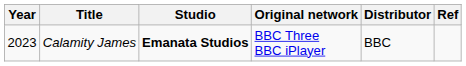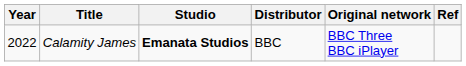 <table class="wikitable">
 <tr>
 <th>Year</th>
 <th>Title</th>
 <th>Studio</th>
+<th>Distributor</th>
 <th>Original network</th>
-<th>Distributor</th>
 <th>Ref</th>
 </tr>
 <tr>
-<td>2023</td>
+<td>2022</td>
 <td><em>Calamity James</em></td>
 <td><strong>Emanata Studios</strong></td>
+<td>BBC</td>
 <td><a href='#'>BBC Three</a><br><a href='#'>BBC iPlayer</a></td>
-<td>BBC</td>
 <td></td>
 </tr>
 </table>
